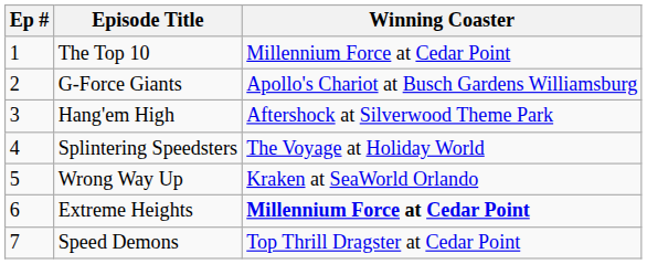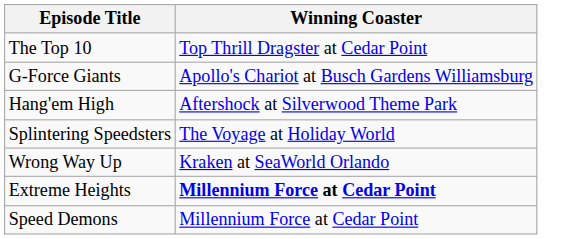 <table class="wikitable">
 <tr>
-<th>Ep #</th>
 <th>Episode Title</th>
 <th>Winning Coaster</th>
 </tr>
 <tr>
-<td>1</td>
 <td>The Top 10</td>
-<td><a href='#'>Millennium Force</a> at <a href='#'>Cedar Point</a></td>
+<td><a href='#'>Top Thrill Dragster</a> at <a href='#'>Cedar Point</a></td>
 </tr>
 <tr>
-<td>2</td>
 <td>G-Force Giants</td>
 <td><a href='#'>Apollo's Chariot</a> at <a href='#'>Busch Gardens Williamsburg</a></td>
 </tr>
 <tr>
-<td>3</td>
 <td>Hang'em High</td>
 <td><a href='#'>Aftershock</a> at <a href='#'>Silverwood Theme Park</a></td>
 </tr>
 <tr>
-<td>4</td>
 <td>Splintering Speedsters</td>
 <td><a href='#'>The Voyage</a> at <a href='#'>Holiday World</a></td>
 </tr>
 <tr>
-<td>5</td>
 <td>Wrong Way Up</td>
 <td><a href='#'>Kraken</a> at <a href='#'>SeaWorld Orlando</a></td>
 </tr>
 <tr>
-<td>6</td>
 <td>Extreme Heights</td>
 <td><strong><a href='#'>Millennium Force</a> at <a href='#'>Cedar Point</a></strong></td>
 </tr>
 <tr>
-<td>7</td>
 <td>Speed Demons</td>
-<td><a href='#'>Top Thrill Dragster</a> at <a href='#'>Cedar Point</a></td>
+<td><a href='#'>Millennium Force</a> at <a href='#'>Cedar Point</a></td>
 </tr>
 </table>
